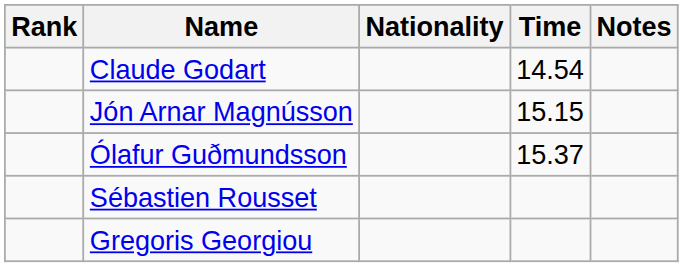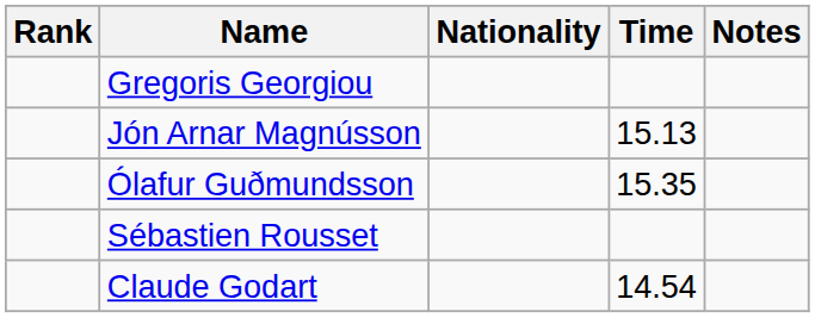 <table class="wikitable sortable" style="text-align:center; font-size:95%">
 <tr>
 <th>Rank</th>
 <th>Name</th>
 <th>Nationality</th>
 <th>Time</th>
 <th>Notes</th>
 </tr>
 <tr>
 <td></td>
-<td align=left><a href='#'>Claude Godart</a></td>
+<td align=left><a href='#'>Gregoris Georgiou</a></td>
 <td align=left></td>
-<td>14.54</td>
+<td></td>
 <td></td>
 </tr>
 <tr>
 <td></td>
 <td align=left><a href='#'>Jón Arnar Magnússon</a></td>
 <td align=left></td>
-<td>15.15</td>
+<td>15.13</td>
 <td></td>
 </tr>
 <tr>
 <td></td>
 <td align=left><a href='#'>Ólafur Guðmundsson</a></td>
 <td align=left></td>
-<td>15.37</td>
+<td>15.35</td>
 <td></td>
 </tr>
 <tr>
 <td></td>
 <td align=left><a href='#'>Sébastien Rousset</a></td>
 <td align=left></td>
 <td></td>
 <td></td>
 </tr>
 <tr>
 <td></td>
-<td align=left><a href='#'>Gregoris Georgiou</a></td>
+<td align=left><a href='#'>Claude Godart</a></td>
 <td align=left></td>
-<td></td>
+<td>14.54</td>
 <td></td>
 </tr>
 </table>
